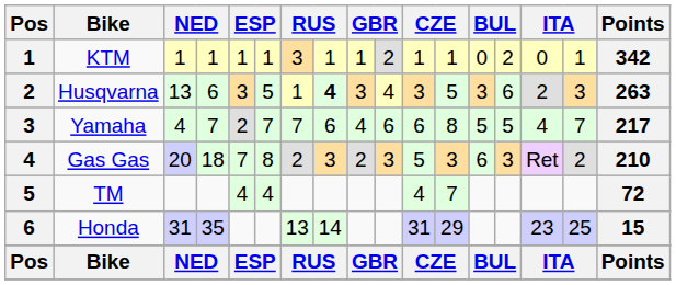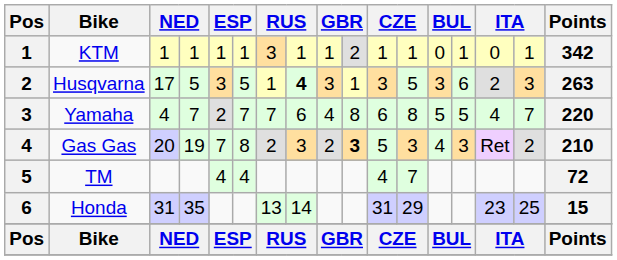 <table class="wikitable" style="font-size: 80%; text-align:center">
 <tr valign="top">
 <th valign="middle">Pos</th>
 <th valign="middle">Bike</th>
 <th colspan=2><a href='#'>NED</a><br></th>
 <th colspan=2><a href='#'>ESP</a><br></th>
 <th colspan=2><a href='#'>RUS</a><br></th>
 <th colspan=2><a href='#'>GBR</a><br></th>
 <th colspan=2><a href='#'>CZE</a><br></th>
 <th colspan=2><a href='#'>BUL</a><br></th>
 <th colspan=2><a href='#'>ITA</a><br></th>
 <th valign="middle">Points</th>
 </tr>
 <tr>
 <th>1</th>
 <td><a href='#'>KTM</a></td>
 <td style="background:#ffffbf;">1</td>
 <td style="background:#ffffbf;">1</td>
 <td style="background:#ffffbf;">1</td>
 <td style="background:#ffffbf;">1</td>
 <td style="background:#ffdf9f;">3</td>
 <td style="background:#ffffbf;">1</td>
 <td style="background:#ffffbf;">1</td>
 <td style="background:#dfdfdf;">2</td>
 <td style="background:#ffffbf;">1</td>
 <td style="background:#ffffbf;">1</td>
 <td style="background:#ffffbf;">0</td>
-<td style="background:#ffffbf;">2</td>
+<td style="background:#ffffbf;">1</td>
 <td style="background:#ffffbf;">0</td>
 <td style="background:#ffffbf;">1</td>
 <th>342</th>
 </tr>
 <tr>
 <th>2</th>
 <td><a href='#'>Husqvarna</a></td>
-<td style="background:#dfffdf;">13</td>
-<td style="background:#dfffdf;">6</td>
+<td style="background:#dfffdf;">17</td>
+<td style="background:#dfffdf;">5</td>
 <td style="background:#ffdf9f;">3</td>
 <td style="background:#dfffdf;">5</td>
 <td style="background:#ffffbf;">1</td>
 <td style="background:#dfffdf;"><strong>4</strong></td>
 <td style="background:#ffdf9f;">3</td>
-<td style="background:#ffffbf;">4</td>
+<td style="background:#ffffbf;">1</td>
 <td style="background:#ffdf9f;">3</td>
 <td style="background:#dfffdf;">5</td>
 <td style="background:#ffdf9f;">3</td>
 <td style="background:#dfffdf;">6</td>
 <td style="background:#dfdfdf;">2</td>
 <td style="background:#ffdf9f;">3</td>
 <th>263</th>
 </tr>
 <tr>
 <th>3</th>
 <td><a href='#'>Yamaha</a></td>
 <td style="background:#dfffdf;">4</td>
 <td style="background:#dfffdf;">7</td>
 <td style="background:#dfdfdf;">2</td>
 <td style="background:#dfffdf;">7</td>
 <td style="background:#dfffdf;">7</td>
 <td style="background:#dfffdf;">6</td>
 <td style="background:#dfffdf;">4</td>
-<td style="background:#dfffdf;">6</td>
+<td style="background:#dfffdf;">8</td>
 <td style="background:#dfffdf;">6</td>
 <td style="background:#dfffdf;">8</td>
 <td style="background:#dfffdf;">5</td>
 <td style="background:#dfffdf;">5</td>
 <td style="background:#dfffdf;">4</td>
 <td style="background:#dfffdf;">7</td>
-<th>217</th>
+<th>220</th>
 </tr>
 <tr>
 <th>4</th>
 <td><a href='#'>Gas Gas</a></td>
 <td style="background:#cfcfff;">20</td>
-<td style="background:#dfffdf;">18</td>
+<td style="background:#dfffdf;">19</td>
 <td style="background:#dfffdf;">7</td>
 <td style="background:#dfffdf;">8</td>
 <td style="background:#dfdfdf;">2</td>
 <td style="background:#ffdf9f;">3</td>
 <td style="background:#dfdfdf;">2</td>
-<td style="background:#ffdf9f;">3</td>
+<td style="background:#ffdf9f;"><strong>3</strong></td>
 <td style="background:#dfffdf;">5</td>
 <td style="background:#ffdf9f;">3</td>
-<td style="background:#dfffdf;">6</td>
+<td style="background:#dfffdf;">4</td>
 <td style="background:#ffdf9f;">3</td>
 <td style="background:#efcfff;">Ret</td>
 <td style="background:#dfdfdf;">2</td>
 <th>210</th>
 </tr>
 <tr>
 <th>5</th>
 <td><a href='#'>TM</a></td>
 <td></td>
 <td></td>
 <td style="background:#dfffdf;">4</td>
 <td style="background:#dfffdf;">4</td>
 <td></td>
 <td></td>
 <td></td>
 <td></td>
 <td style="background:#dfffdf;">4</td>
 <td style="background:#dfffdf;">7</td>
 <td></td>
 <td></td>
 <td></td>
 <td></td>
 <th>72</th>
 </tr>
 <tr>
 <th>6</th>
 <td><a href='#'>Honda</a></td>
 <td style="background:#cfcfff;">31</td>
 <td style="background:#cfcfff;">35</td>
 <td></td>
 <td></td>
 <td style="background:#dfffdf;">13</td>
 <td style="background:#dfffdf;">14</td>
 <td></td>
 <td></td>
 <td style="background:#cfcfff;">31</td>
 <td style="background:#cfcfff;">29</td>
 <td></td>
 <td></td>
 <td style="background:#cfcfff;">23</td>
 <td style="background:#cfcfff;">25</td>
 <th>15</th>
 </tr>
 <tr>
 </tr>
 <tr valign="top">
 <th valign="middle">Pos</th>
 <th valign="middle">Bike</th>
 <th colspan=2><a href='#'>NED</a><br></th>
 <th colspan=2><a href='#'>ESP</a><br></th>
 <th colspan=2><a href='#'>RUS</a><br></th>
 <th colspan=2><a href='#'>GBR</a><br></th>
 <th colspan=2><a href='#'>CZE</a><br></th>
 <th colspan=2><a href='#'>BUL</a><br></th>
 <th colspan=2><a href='#'>ITA</a><br></th>
 <th valign="middle">Points</th>
 </tr>
 <tr>
 </tr>
 </table>
